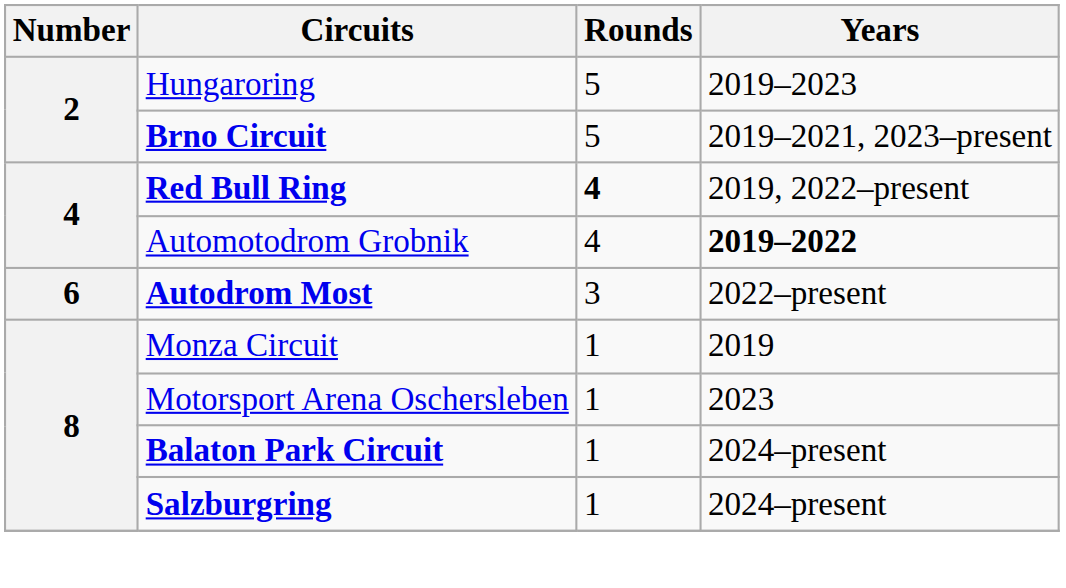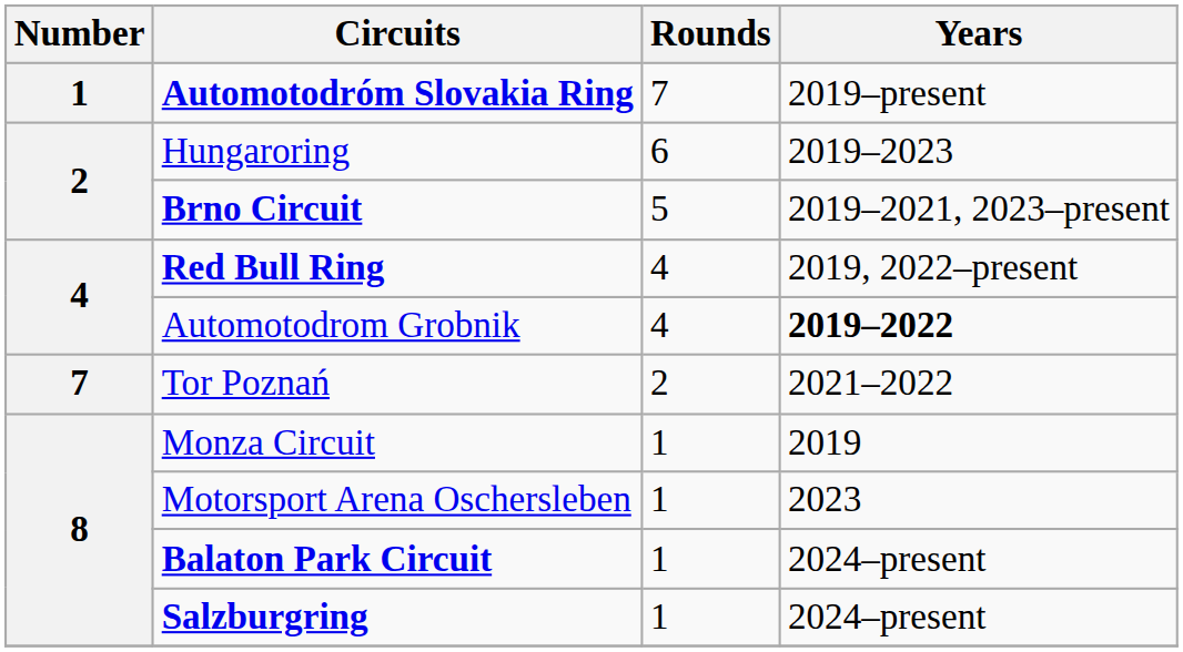 <table class="wikitable" style="text-align=center">
 <tr>
 <th>Number</th>
 <th>Circuits</th>
 <th>Rounds</th>
 <th>Years</th>
 </tr>
 <tr>
+<th>1</th>
+<td> <strong><a href='#'>Automotodróm Slovakia Ring</a></strong></td>
+<td>7</td>
+<td>2019–present</td>
+</tr>
+<tr>
 <th rowspan=2>2</th>
 <td> <a href='#'>Hungaroring</a></td>
-<td>5</td>
+<td>6</td>
 <td>2019–2023</td>
 </tr>
 <tr>
 <td> <strong><a href='#'>Brno Circuit</a></strong></td>
 <td>5</td>
 <td>2019–2021, 2023–present</td>
 </tr>
 <tr>
 <th rowspan=2>4</th>
 <td> <strong><a href='#'>Red Bull Ring</a></strong></td>
-<td><strong>4</strong></td>
+<td>4</td>
 <td>2019, 2022–present</td>
 </tr>
 <tr>
 <td> <a href='#'>Automotodrom Grobnik</a></td>
 <td>4</td>
 <td><strong>2019–2022</strong></td>
 </tr>
 <tr>
-<th>6</th>
-<td> <strong><a href='#'>Autodrom Most</a></strong></td>
-<td>3</td>
-<td>2022–present</td>
+<th>7</th>
+<td> <a href='#'>Tor Poznań</a></td>
+<td>2</td>
+<td>2021–2022</td>
 </tr>
 <tr>
 <th rowspan=4>8</th>
 <td> <a href='#'>Monza Circuit</a></td>
 <td>1</td>
 <td>2019</td>
 </tr>
 <tr>
 <td> <a href='#'>Motorsport Arena Oschersleben</a></td>
 <td>1</td>
 <td>2023</td>
 </tr>
 <tr>
 <td> <strong><a href='#'>Balaton Park Circuit</a></strong></td>
 <td>1</td>
 <td>2024–present</td>
 </tr>
 <tr>
 <td> <strong><a href='#'>Salzburgring</a></strong></td>
 <td>1</td>
 <td>2024–present</td>
 </tr>
 <tr>
 </tr>
 </table>
